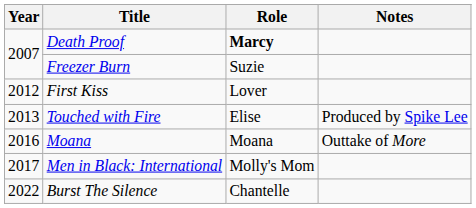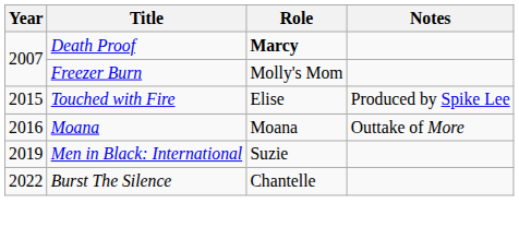 <table class="wikitable sortable">
 <tr valign=top>
 </tr>
 <tr>
 <th>Year</th>
 <th>Title</th>
 <th>Role</th>
 <th>Notes</th>
 </tr>
 <tr>
 <td rowspan=2>2007</td>
 <td><em><a href='#'>Death Proof</a></em></td>
 <td><strong>Marcy</strong></td>
 <td></td>
 </tr>
 <tr>
 <td><em><a href='#'>Freezer Burn</a></em></td>
-<td>Suzie</td>
+<td>Molly's Mom</td>
 <td></td>
 </tr>
 <tr>
-<td>2012</td>
-<td><em>First Kiss</em></td>
-<td>Lover</td>
-<td></td>
-</tr>
-<tr>
-<td>2013</td>
+<td>2015</td>
 <td><em><a href='#'>Touched with Fire</a></em></td>
 <td>Elise</td>
 <td>Produced by <a href='#'>Spike Lee</a></td>
 </tr>
 <tr>
 <td>2016</td>
 <td><em><a href='#'>Moana</a></em></td>
 <td>Moana</td>
 <td>Outtake of <em>More</em></td>
 </tr>
 <tr>
-<td>2017</td>
+<td>2019</td>
 <td><em><a href='#'>Men in Black: International</a></em></td>
-<td>Molly's Mom</td>
+<td>Suzie</td>
 <td></td>
 </tr>
 <tr>
 <td>2022</td>
 <td><em>Burst The Silence</em></td>
 <td>Chantelle</td>
 <td></td>
 </tr>
 </table>
